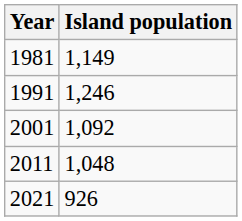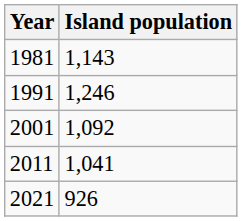 <table class = wikitable>
 <tr>
 <th>Year</th>
 <th>Island population</th>
 </tr>
 <tr>
 <td>1981</td>
-<td>1,149</td>
+<td>1,143</td>
 </tr>
 <tr>
 <td>1991</td>
 <td>1,246</td>
 </tr>
 <tr>
 <td>2001</td>
 <td>1,092</td>
 </tr>
 <tr>
 <td>2011</td>
-<td>1,048</td>
+<td>1,041</td>
 </tr>
 <tr>
 <td>2021</td>
 <td>926</td>
 </tr>
 </table>
